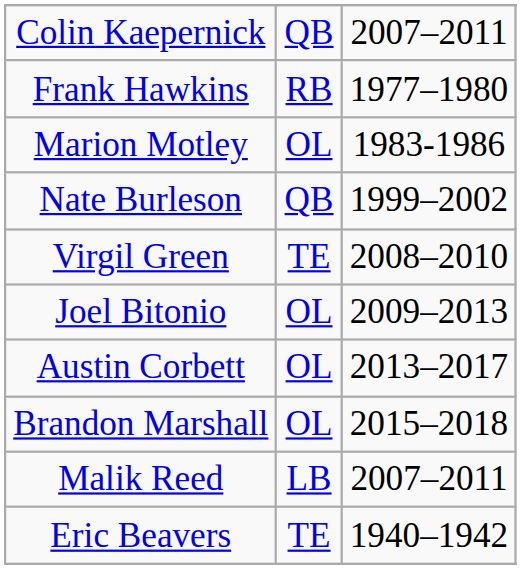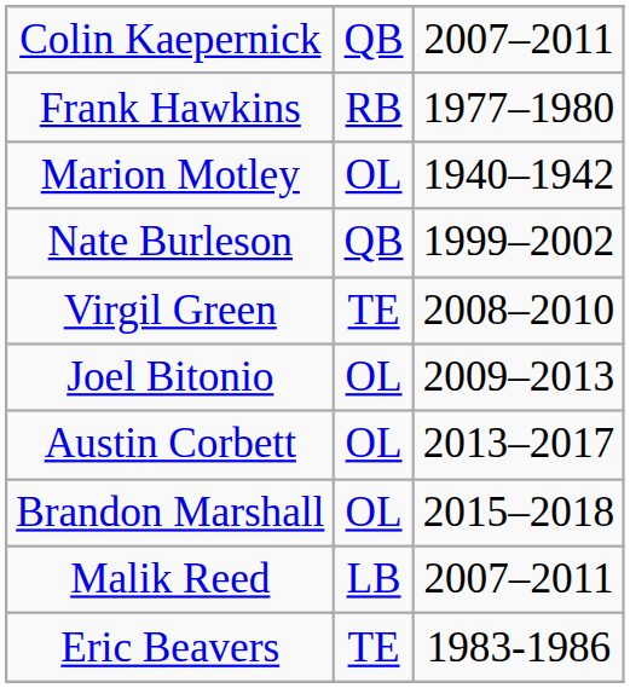 <table class="wikitable" style="text-align:center;">
 <tr>
 </tr>
 <tr>
 <td><a href='#'>Colin Kaepernick</a></td>
 <td><a href='#'>QB</a></td>
 <td>2007–2011</td>
 </tr>
 <tr>
 <td><a href='#'>Frank Hawkins</a></td>
 <td><a href='#'>RB</a></td>
 <td>1977–1980</td>
 </tr>
 <tr>
 <td><a href='#'>Marion Motley</a></td>
 <td><a href='#'>OL</a></td>
-<td>1983-1986</td>
+<td>1940–1942</td>
 </tr>
 <tr>
 <td><a href='#'>Nate Burleson</a></td>
 <td><a href='#'>QB</a></td>
 <td>1999–2002</td>
 </tr>
 <tr>
 <td><a href='#'>Virgil Green</a></td>
 <td><a href='#'>TE</a></td>
 <td>2008–2010</td>
 </tr>
 <tr>
 <td><a href='#'>Joel Bitonio</a></td>
 <td><a href='#'>OL</a></td>
 <td>2009–2013</td>
 </tr>
 <tr>
 <td><a href='#'>Austin Corbett</a></td>
 <td><a href='#'>OL</a></td>
 <td>2013–2017</td>
 </tr>
 <tr>
 <td><a href='#'>Brandon Marshall</a></td>
 <td><a href='#'>OL</a></td>
 <td>2015–2018</td>
 </tr>
 <tr>
 <td><a href='#'>Malik Reed</a></td>
 <td><a href='#'>LB</a></td>
 <td>2007–2011</td>
 </tr>
 <tr>
 <td><a href='#'>Eric Beavers</a></td>
 <td><a href='#'>TE</a></td>
-<td>1940–1942</td>
+<td>1983-1986</td>
 </tr>
 <tr>
 </tr>
 </table>
